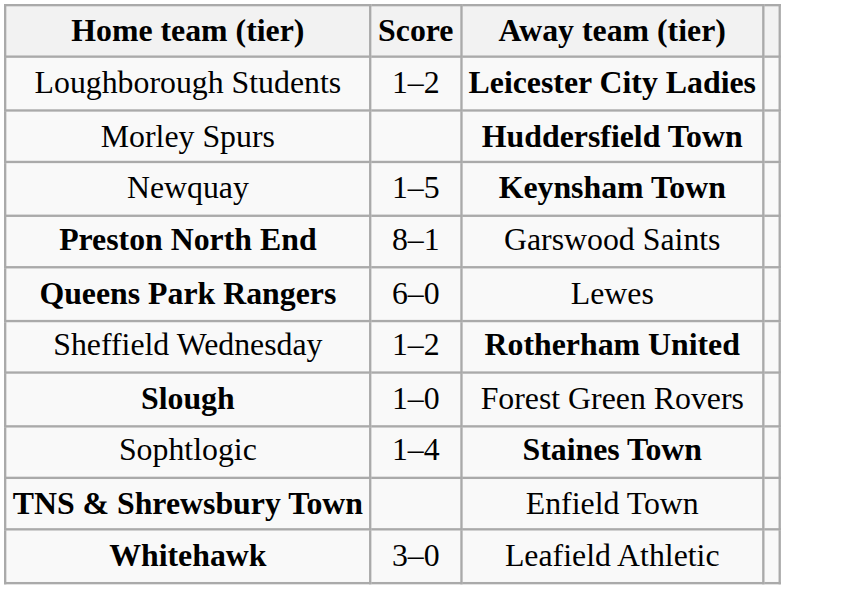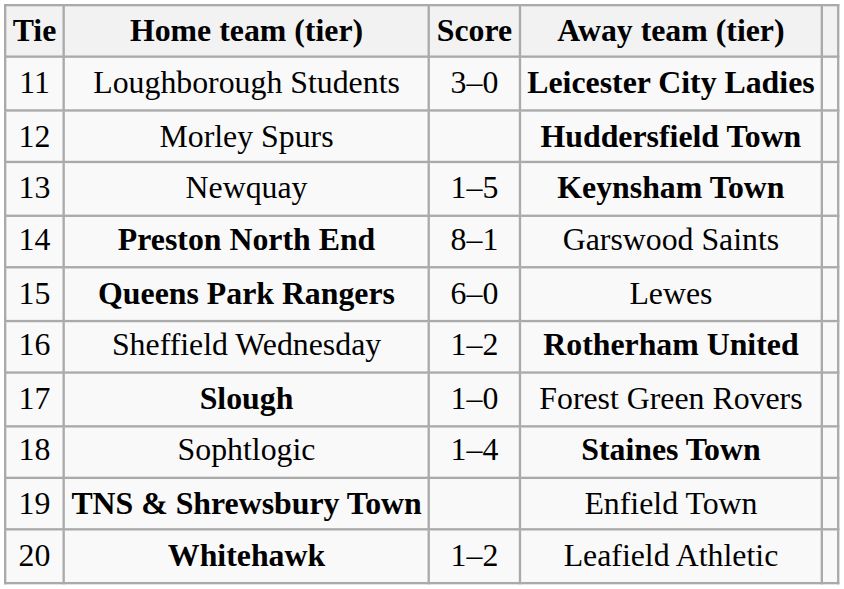 <table class="wikitable" style="text-align:center; font-size:85%">
 <tr>
+<th>Tie</th>
 <th>Home team (tier)</th>
 <th>Score</th>
 <th>Away team (tier)</th>
 <th></th>
 </tr>
 <tr>
+<td align="center">11</td>
 <td>Loughborough Students</td>
-<td align="center">1–2</td>
+<td align="center">3–0</td>
 <td><strong>Leicester City Ladies</strong></td>
 <td></td>
 </tr>
 <tr>
+<td align="center">12</td>
 <td>Morley Spurs</td>
 <td align="center"></td>
 <td><strong>Huddersfield Town</strong></td>
 <td></td>
 </tr>
 <tr>
+<td align="center">13</td>
 <td>Newquay</td>
 <td align="center">1–5</td>
 <td><strong>Keynsham Town</strong></td>
 <td></td>
 </tr>
 <tr>
+<td align="center">14</td>
 <td><strong>Preston North End</strong></td>
 <td align="center">8–1</td>
 <td>Garswood Saints</td>
 <td></td>
 </tr>
 <tr>
+<td align="center">15</td>
 <td><strong>Queens Park Rangers</strong></td>
 <td align="center">6–0</td>
 <td>Lewes</td>
 <td></td>
 </tr>
 <tr>
+<td align="center">16</td>
 <td>Sheffield Wednesday</td>
 <td align="center">1–2</td>
 <td><strong>Rotherham United</strong></td>
 <td></td>
 </tr>
 <tr>
+<td align="center">17</td>
 <td><strong>Slough</strong></td>
 <td align="center">1–0</td>
 <td>Forest Green Rovers</td>
 <td></td>
 </tr>
 <tr>
+<td align="center">18</td>
 <td>Sophtlogic</td>
 <td align="center">1–4</td>
 <td><strong>Staines Town</strong></td>
 <td></td>
 </tr>
 <tr>
+<td align="center">19</td>
 <td><strong>TNS & Shrewsbury Town</strong></td>
 <td align="center"></td>
 <td>Enfield Town</td>
 <td></td>
 </tr>
 <tr>
+<td align="center">20</td>
 <td><strong>Whitehawk</strong></td>
-<td align="center">3–0</td>
+<td align="center">1–2</td>
 <td>Leafield Athletic</td>
 <td></td>
 </tr>
 </table>
